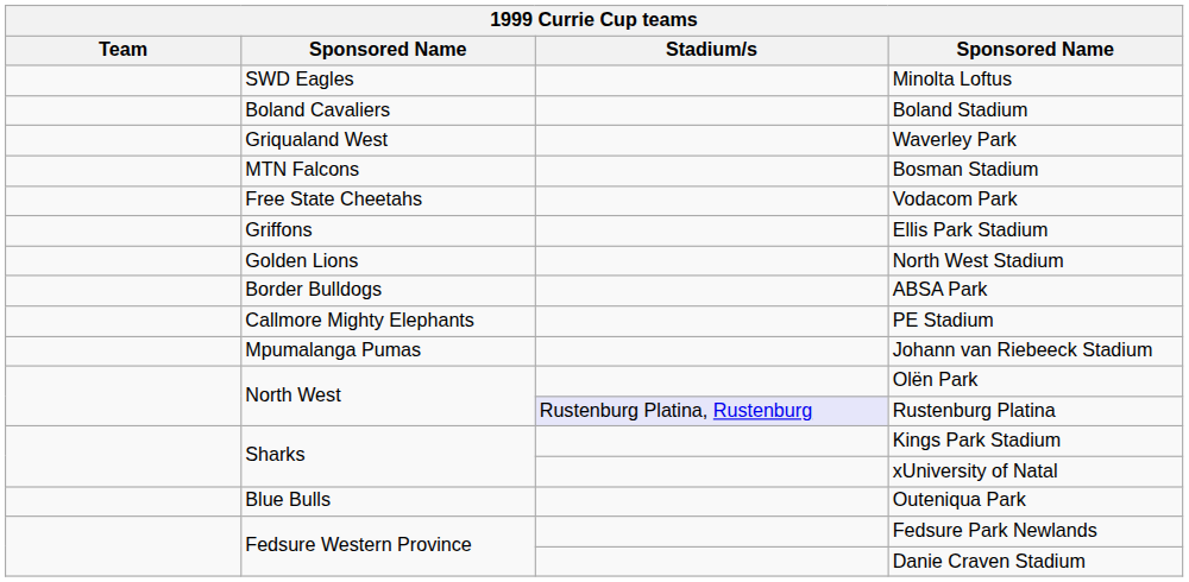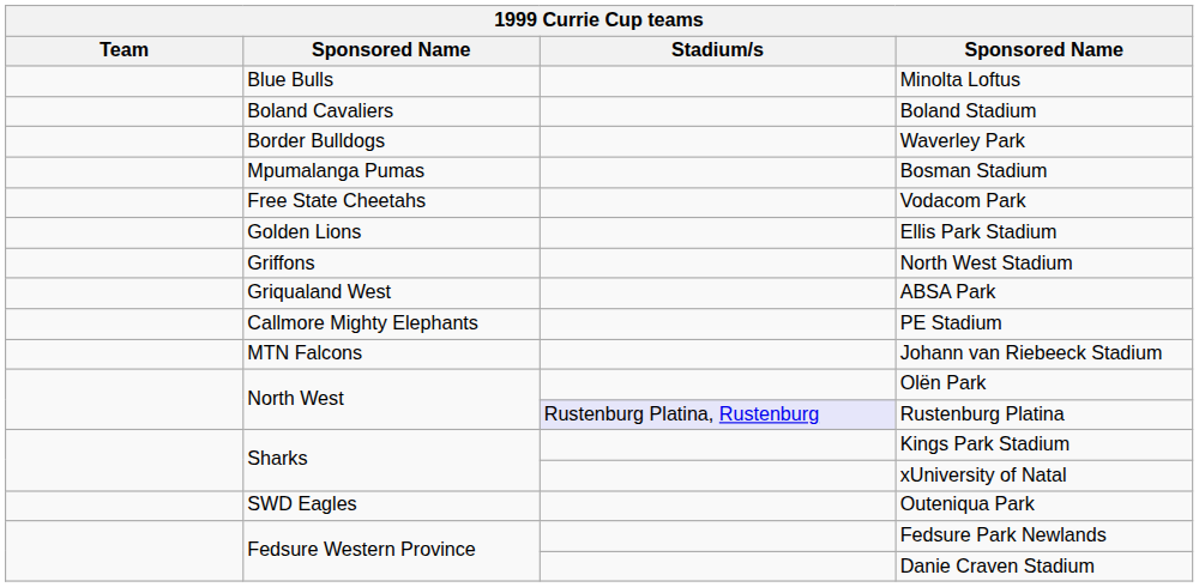 <table class="wikitable sortable" style="text-align:left; line-height:110%; font-size:90%; width:70%;">
 <tr>
 <th colspan="100%" align=center>1999 Currie Cup teams</th>
 </tr>
 <tr>
 <th width="20%">Team</th>
 <th width="25%">Sponsored Name</th>
 <th width="30%">Stadium/s</th>
 <th width="25%">Sponsored Name</th>
 </tr>
 <tr>
 <td></td>
-<td>SWD Eagles</td>
+<td>Blue Bulls</td>
 <td></td>
 <td>Minolta Loftus</td>
 </tr>
 <tr>
 <td></td>
 <td>Boland Cavaliers</td>
 <td></td>
 <td>Boland Stadium</td>
 </tr>
 <tr>
 <td></td>
-<td>Griqualand West</td>
+<td>Border Bulldogs</td>
 <td></td>
 <td>Waverley Park</td>
 </tr>
 <tr>
 <td></td>
-<td>MTN Falcons</td>
+<td>Mpumalanga Pumas</td>
 <td></td>
 <td>Bosman Stadium</td>
 </tr>
 <tr>
 <td></td>
 <td>Free State Cheetahs</td>
 <td></td>
 <td>Vodacom Park</td>
 </tr>
 <tr>
 <td></td>
-<td>Griffons</td>
+<td>Golden Lions</td>
 <td></td>
 <td>Ellis Park Stadium</td>
 </tr>
 <tr>
 <td></td>
-<td>Golden Lions</td>
+<td>Griffons</td>
 <td></td>
 <td>North West Stadium</td>
 </tr>
 <tr>
 <td></td>
-<td>Border Bulldogs</td>
+<td>Griqualand West</td>
 <td></td>
 <td>ABSA Park</td>
 </tr>
 <tr>
 <td></td>
 <td>Callmore Mighty Elephants</td>
 <td></td>
 <td>PE Stadium</td>
 </tr>
 <tr>
 <td></td>
-<td>Mpumalanga Pumas</td>
+<td>MTN Falcons</td>
 <td></td>
 <td>Johann van Riebeeck Stadium</td>
 </tr>
 <tr>
 <td rowspan=2></td>
 <td rowspan=2>North West</td>
 <td></td>
 <td>Olën Park</td>
 </tr>
 <tr>
 <td style="background: lavender;">Rustenburg Platina, <a href='#'>Rustenburg</a></td>
 <td>Rustenburg Platina</td>
 </tr>
 <tr>
 <td rowspan=2></td>
 <td rowspan=2>Sharks</td>
 <td></td>
 <td>Kings Park Stadium</td>
 </tr>
 <tr>
 <td></td>
 <td>xUniversity of Natal</td>
 </tr>
 <tr>
 <td></td>
-<td>Blue Bulls</td>
+<td>SWD Eagles</td>
 <td></td>
 <td>Outeniqua Park</td>
 </tr>
 <tr>
 <td rowspan=2></td>
 <td rowspan=2>Fedsure Western Province</td>
 <td></td>
 <td>Fedsure Park Newlands</td>
 </tr>
 <tr>
 <td></td>
 <td>Danie Craven Stadium</td>
 </tr>
 </table>
